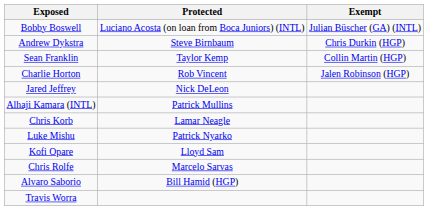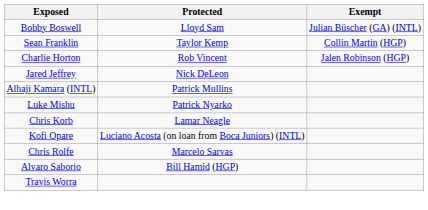 <table class="wikitable" style="text-align:center">
 <tr>
 <th>Exposed</th>
 <th>Protected</th>
 <th>Exempt</th>
 </tr>
 <tr>
 <td><a href='#'>Bobby Boswell</a></td>
-<td><a href='#'>Luciano Acosta</a> (on loan from <a href='#'>Boca Juniors</a>) (<a href='#'>INTL</a>)</td>
+<td><a href='#'>Lloyd Sam</a></td>
 <td><a href='#'>Julian Büscher</a> (<a href='#'>GA</a>) (<a href='#'>INTL</a>)</td>
-</tr>
-<tr>
-<td><a href='#'>Andrew Dykstra</a></td>
-<td><a href='#'>Steve Birnbaum</a></td>
-<td><a href='#'>Chris Durkin</a> (<a href='#'>HGP</a>)</td>
 </tr>
 <tr>
 <td><a href='#'>Sean Franklin</a></td>
 <td><a href='#'>Taylor Kemp</a></td>
 <td><a href='#'>Collin Martin</a> (<a href='#'>HGP</a>)</td>
 </tr>
 <tr>
 <td><a href='#'>Charlie Horton</a></td>
 <td><a href='#'>Rob Vincent</a></td>
 <td><a href='#'>Jalen Robinson</a> (<a href='#'>HGP</a>)</td>
 </tr>
 <tr>
 <td><a href='#'>Jared Jeffrey</a></td>
 <td><a href='#'>Nick DeLeon</a></td>
 <td></td>
 </tr>
 <tr>
 <td><a href='#'>Alhaji Kamara</a> (<a href='#'>INTL</a>)</td>
 <td><a href='#'>Patrick Mullins</a></td>
 <td></td>
 </tr>
 <tr>
+<td><a href='#'>Luke Mishu</a></td>
+<td><a href='#'>Patrick Nyarko</a></td>
+<td></td>
+</tr>
+<tr>
 <td><a href='#'>Chris Korb</a></td>
 <td><a href='#'>Lamar Neagle</a></td>
 <td></td>
 </tr>
 <tr>
-<td><a href='#'>Luke Mishu</a></td>
-<td><a href='#'>Patrick Nyarko</a></td>
-<td></td>
-</tr>
-<tr>
 <td><a href='#'>Kofi Opare</a></td>
-<td><a href='#'>Lloyd Sam</a></td>
+<td><a href='#'>Luciano Acosta</a> (on loan from <a href='#'>Boca Juniors</a>) (<a href='#'>INTL</a>)</td>
 <td></td>
 </tr>
 <tr>
 <td><a href='#'>Chris Rolfe</a></td>
 <td><a href='#'>Marcelo Sarvas</a></td>
 <td></td>
 </tr>
 <tr>
 <td><a href='#'>Alvaro Saborio</a></td>
 <td><a href='#'>Bill Hamid</a> (<a href='#'>HGP</a>)</td>
 <td></td>
 </tr>
 <tr>
 <td><a href='#'>Travis Worra</a></td>
 <td></td>
 <td></td>
 </tr>
 </table>
